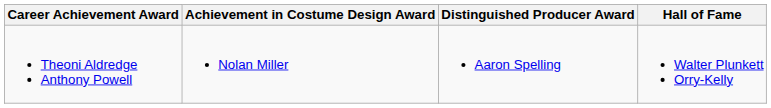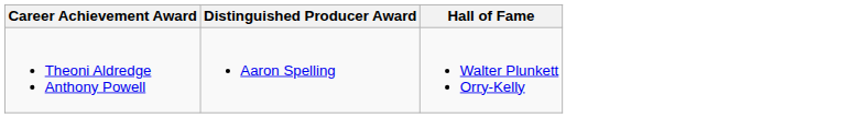 <table class="wikitable">
 <tr>
 <th>Career Achievement Award</th>
-<th>Achievement in Costume Design Award</th>
 <th>Distinguished Producer Award</th>
 <th>Hall of Fame</th>
 </tr>
 <tr>
 <td valign="top"><br><ul><li><a href='#'>Theoni Aldredge</a></li><li><a href='#'>Anthony Powell</a></li></ul></td>
-<td valign="top"><br><ul><li><a href='#'>Nolan Miller</a></li></ul></td>
 <td valign="top"><br><ul><li><a href='#'>Aaron Spelling</a></li></ul></td>
 <td valign="top"><br><ul><li><a href='#'>Walter Plunkett</a></li><li><a href='#'>Orry-Kelly</a></li></ul></td>
 </tr>
 </table>
